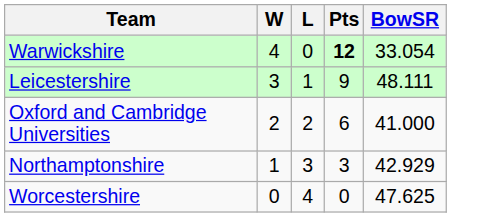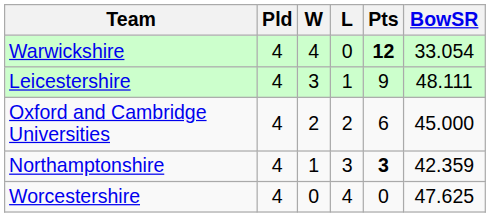 <table class="wikitable" style="text-align: center;">
 <tr>
 <th width=200>Team</th>
+<th width=20>Pld</th>
 <th width=20>W</th>
 <th width=20>L</th>
 <th width=20>Pts</th>
 <th width=60><a href='#'>BowSR</a></th>
 </tr>
 <tr bgcolor="#ccffcc">
 <td align=left><a href='#'>Warwickshire</a></td>
 <td>4</td>
+<td>4</td>
 <td>0</td>
 <td><strong>12</strong></td>
 <td>33.054</td>
 </tr>
 <tr bgcolor="#ccffcc">
 <td align=left><a href='#'>Leicestershire</a></td>
+<td>4</td>
 <td>3</td>
 <td>1</td>
 <td>9</td>
 <td>48.111</td>
 </tr>
 <tr>
 <td align=left><a href='#'>Oxford and Cambridge Universities</a></td>
+<td>4</td>
 <td>2</td>
 <td>2</td>
 <td>6</td>
-<td>41.000</td>
+<td>45.000</td>
 </tr>
 <tr>
 <td align=left><a href='#'>Northamptonshire</a></td>
+<td>4</td>
 <td>1</td>
 <td>3</td>
-<td>3</td>
-<td>42.929</td>
+<td><strong>3</strong></td>
+<td>42.359</td>
 </tr>
 <tr>
 <td align=left><a href='#'>Worcestershire</a></td>
+<td>4</td>
 <td>0</td>
 <td>4</td>
 <td>0</td>
 <td>47.625</td>
 </tr>
 </table>
